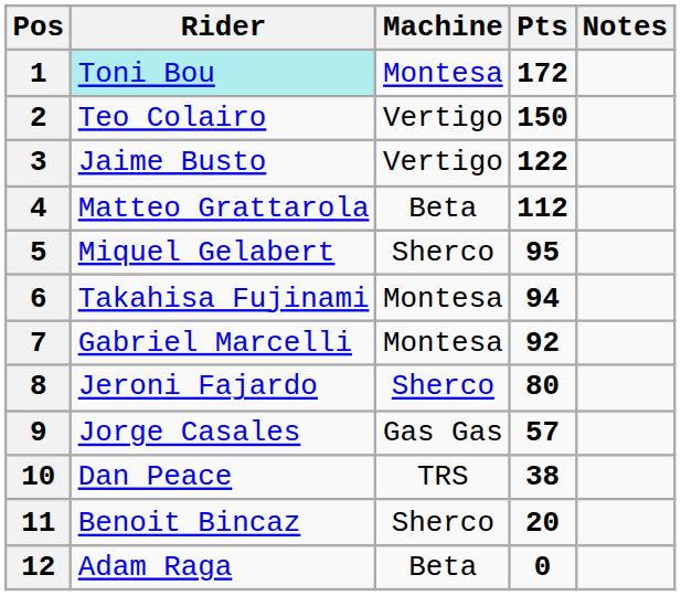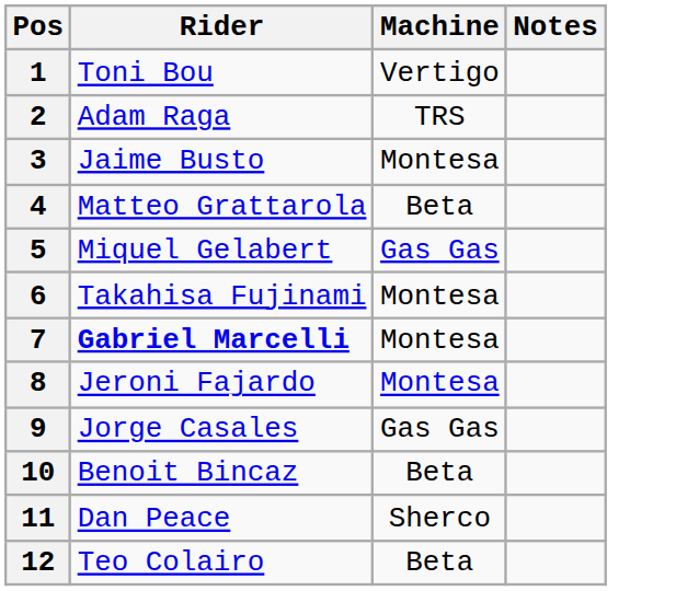 <table class="wikitable" style="font-size: 85%; text-align:center">
 <tr valign="top">
 <th valign="middle">Pos</th>
 <th valign="middle">Rider</th>
 <th valign="middle">Machine</th>
-<th valign="middle">Pts</th>
 <th>Notes</th>
 </tr>
 <tr>
 <th>1</th>
-<td align="left" style="background: paleturquoise;"> <a href='#'>Toni Bou</a></td>
-<td><a href='#'>Montesa</a></td>
-<td><strong>172</strong></td>
+<td align="left"> <a href='#'>Toni Bou</a></td>
+<td>Vertigo</td>
 <td></td>
 </tr>
 <tr>
 <th>2</th>
-<td align="left"> <a href='#'>Teo Colairo</a></td>
-<td>Vertigo</td>
-<td><strong>150</strong></td>
+<td align="left"> <a href='#'>Adam Raga</a></td>
+<td>TRS</td>
 <td></td>
 </tr>
 <tr>
 <th>3</th>
 <td align="left"> <a href='#'>Jaime Busto</a></td>
-<td>Vertigo</td>
-<td><strong>122</strong></td>
+<td>Montesa</td>
 <td></td>
 </tr>
 <tr>
 <th>4</th>
 <td align="left"> <a href='#'>Matteo Grattarola</a></td>
 <td>Beta</td>
-<td><strong>112</strong></td>
 <td></td>
 </tr>
 <tr>
 <th>5</th>
 <td align="left"> <a href='#'>Miquel Gelabert</a></td>
-<td>Sherco</td>
-<td><strong>95</strong></td>
+<td><a href='#'>Gas Gas</a></td>
 <td></td>
 </tr>
 <tr>
 <th>6</th>
 <td align="left"> <a href='#'>Takahisa Fujinami</a></td>
 <td>Montesa</td>
-<td><strong>94</strong></td>
 <td></td>
 </tr>
 <tr>
 <th>7</th>
-<td align="left"> <a href='#'>Gabriel Marcelli</a></td>
+<td align="left"><strong> <a href='#'>Gabriel Marcelli</a></strong></td>
 <td>Montesa</td>
-<td><strong>92</strong></td>
 <td></td>
 </tr>
 <tr>
 <th>8</th>
 <td align="left"> <a href='#'>Jeroni Fajardo</a></td>
-<td><a href='#'>Sherco</a></td>
-<td><strong>80</strong></td>
+<td><a href='#'>Montesa</a></td>
 <td></td>
 </tr>
 <tr>
 <th>9</th>
 <td align="left"> <a href='#'>Jorge Casales</a></td>
 <td>Gas Gas</td>
-<td><strong>57</strong></td>
 <td></td>
 </tr>
 <tr>
 <th>10</th>
-<td align="left"> <a href='#'>Dan Peace</a></td>
-<td>TRS</td>
-<td><strong>38</strong></td>
+<td align="left"> <a href='#'>Benoit Bincaz</a></td>
+<td>Beta</td>
 <td></td>
 </tr>
 <tr>
 <th>11</th>
-<td align="left"> <a href='#'>Benoit Bincaz</a></td>
+<td align="left"> <a href='#'>Dan Peace</a></td>
 <td>Sherco</td>
-<td><strong>20</strong></td>
 <td></td>
 </tr>
 <tr>
 <th>12</th>
-<td align="left"> <a href='#'>Adam Raga</a></td>
+<td align="left"> <a href='#'>Teo Colairo</a></td>
 <td>Beta</td>
-<td><strong>0</strong></td>
 <td></td>
 </tr>
 </table>
